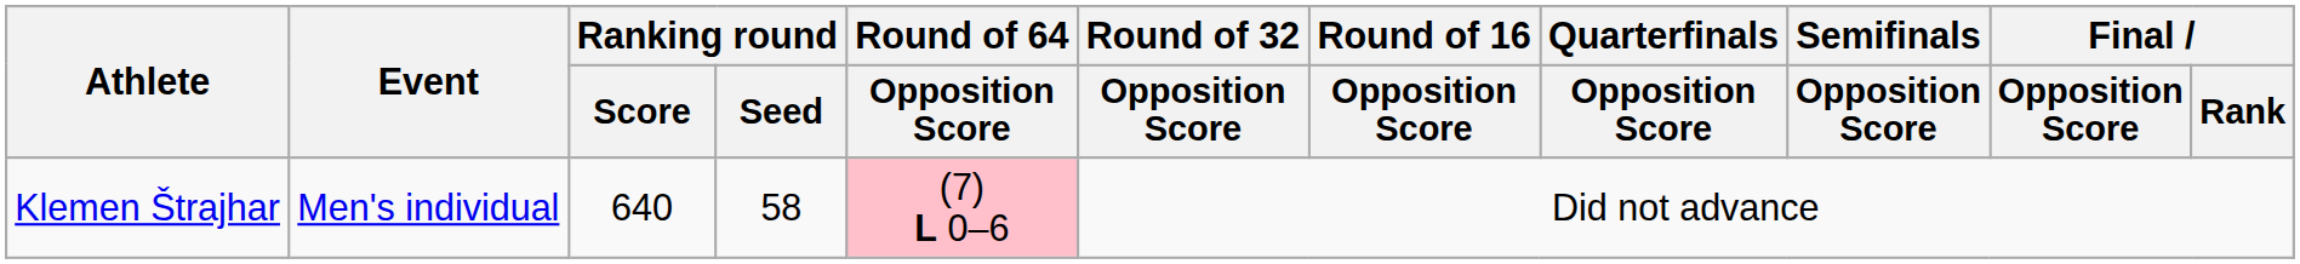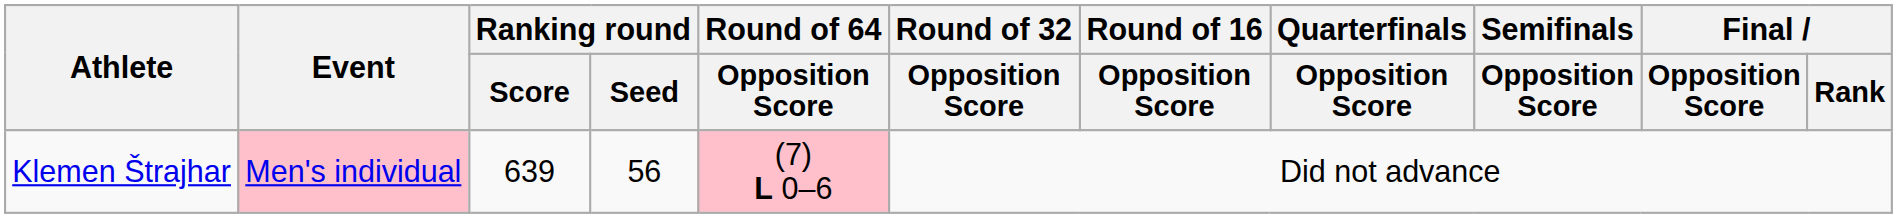 <table class="wikitable" style="font-size:90%">
 <tr>
 <th rowspan="2">Athlete</th>
 <th rowspan="2">Event</th>
 <th colspan="2">Ranking round</th>
 <th>Round of 64</th>
 <th>Round of 32</th>
 <th>Round of 16</th>
 <th>Quarterfinals</th>
 <th>Semifinals</th>
 <th colspan="2">Final / </th>
 </tr>
 <tr style="font-size:95%;">
 <th>Score</th>
 <th>Seed</th>
 <th>Opposition<br>Score</th>
 <th>Opposition<br>Score</th>
 <th>Opposition<br>Score</th>
 <th>Opposition<br>Score</th>
 <th>Opposition<br>Score</th>
 <th>Opposition<br>Score</th>
 <th>Rank</th>
 </tr>
 <tr align=center>
 <td align=left><a href='#'>Klemen Štrajhar</a></td>
-<td align=left><a href='#'>Men's individual</a></td>
-<td>640</td>
-<td>58</td>
+<td align=left style="background: pink;"><a href='#'>Men's individual</a></td>
+<td>639</td>
+<td>56</td>
 <td style="background: pink;"> (7)<br><strong>L</strong> 0–6</td>
 <td colspan=6>Did not advance</td>
 </tr>
 </table>
